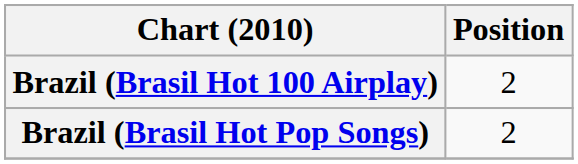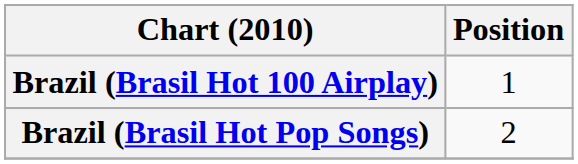 <table class="wikitable sortable plainrowheaders" style="text-align:center;">
 <tr>
 <th scope="col">Chart (2010)</th>
 <th scope="col">Position</th>
 </tr>
 <tr>
 <th scope="row">Brazil (<a href='#'>Brasil Hot 100 Airplay</a>)</th>
-<td>2</td>
+<td>1</td>
 </tr>
 <tr>
 <th scope="row">Brazil (<a href='#'>Brasil Hot Pop Songs</a>)</th>
 <td>2</td>
 </tr>
 <tr>
 </tr>
 </table>
